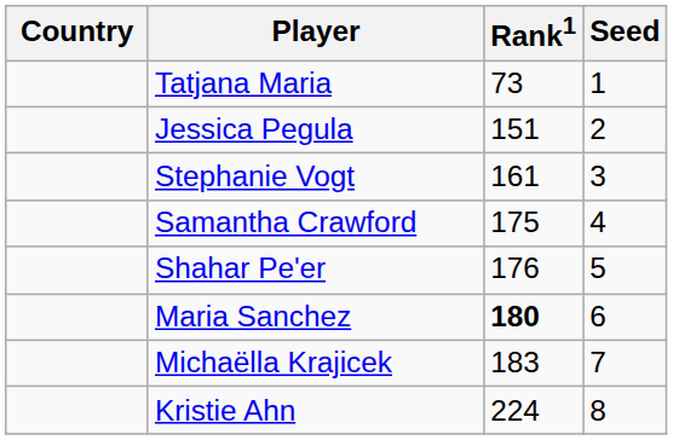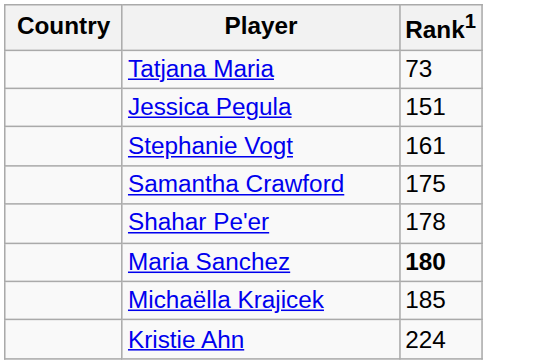 <table class="sortable wikitable">
 <tr>
 <th style="width:70px;">Country</th>
 <th style="width:175px;">Player</th>
 <th>Rank<sup>1</sup></th>
-<th>Seed</th>
 </tr>
 <tr>
 <td></td>
 <td><a href='#'>Tatjana Maria</a></td>
 <td>73</td>
-<td>1</td>
 </tr>
 <tr>
 <td></td>
 <td><a href='#'>Jessica Pegula</a></td>
 <td>151</td>
-<td>2</td>
 </tr>
 <tr>
 <td></td>
 <td><a href='#'>Stephanie Vogt</a></td>
 <td>161</td>
-<td>3</td>
 </tr>
 <tr>
 <td></td>
 <td><a href='#'>Samantha Crawford</a></td>
 <td>175</td>
-<td>4</td>
 </tr>
 <tr>
 <td></td>
 <td><a href='#'>Shahar Pe'er</a></td>
-<td>176</td>
-<td>5</td>
+<td>178</td>
 </tr>
 <tr>
 <td></td>
 <td><a href='#'>Maria Sanchez</a></td>
 <td><strong>180</strong></td>
-<td>6</td>
 </tr>
 <tr>
 <td></td>
 <td><a href='#'>Michaëlla Krajicek</a></td>
-<td>183</td>
-<td>7</td>
+<td>185</td>
 </tr>
 <tr>
 <td></td>
 <td><a href='#'>Kristie Ahn</a></td>
 <td>224</td>
-<td>8</td>
 </tr>
 </table>
